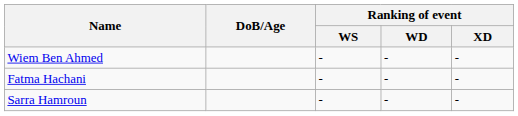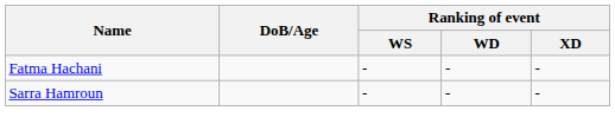 <table class="wikitable" style="width:600px; font-size:95%;">
 <tr>
 <th rowspan="2" align="left">Name</th>
 <th rowspan="2" align="left">DoB/Age</th>
 <th colspan="3" align="center">Ranking of event</th>
 </tr>
 <tr>
 <th align="center">WS</th>
 <th>WD</th>
 <th align="center">XD</th>
-</tr>
-<tr>
-<td><a href='#'>Wiem Ben Ahmed</a></td>
-<td></td>
-<td>-</td>
-<td>-</td>
-<td>-</td>
 </tr>
 <tr>
 <td><a href='#'>Fatma Hachani</a></td>
 <td></td>
 <td>-</td>
 <td>-</td>
 <td>-</td>
 </tr>
 <tr>
 <td><a href='#'>Sarra Hamroun</a></td>
 <td></td>
 <td>-</td>
 <td>-</td>
 <td>-</td>
 </tr>
 </table>
